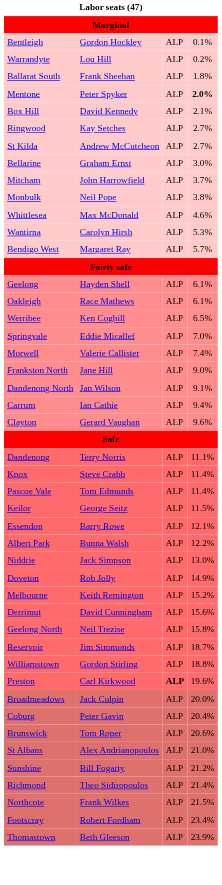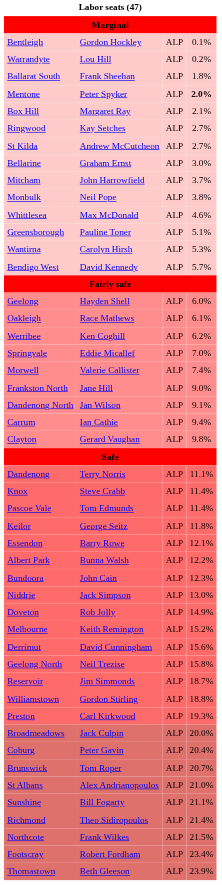 <table class="toccolours" cellpadding="5" cellspacing="0" style="float:left; margin-right:.5em; margin-top:.4em; font-size:90%;">
 <tr>
 <td COLSPAN=4 align="center"><strong>Labor seats (47)</strong></td>
 </tr>
 <tr>
 <td COLSPAN=4 align="center" bgcolor="red"><span><strong>Marginal</strong></span></td>
 </tr>
 <tr>
 <td align="left" bgcolor="FFCACA"><a href='#'>Bentleigh</a></td>
 <td align="left" bgcolor="FFCACA"><a href='#'>Gordon Hockley</a></td>
 <td align="left" bgcolor="FFCACA">ALP</td>
 <td align="center" bgcolor="FFCACA">0.1%</td>
 </tr>
 <tr>
 <td align="left" bgcolor="FFCACA"><a href='#'>Warrandyte</a></td>
 <td align="left" bgcolor="FFCACA"><a href='#'>Lou Hill</a></td>
 <td align="left" bgcolor="FFCACA">ALP</td>
 <td align="center" bgcolor="FFCACA">0.2%</td>
 </tr>
 <tr>
 <td align="left" bgcolor="FFCACA"><a href='#'>Ballarat South</a></td>
 <td align="left" bgcolor="FFCACA"><a href='#'>Frank Sheehan</a></td>
 <td align="left" bgcolor="FFCACA">ALP</td>
 <td align="center" bgcolor="FFCACA">1.8%</td>
 </tr>
 <tr>
 <td align="left" bgcolor="FFCACA"><a href='#'>Mentone</a></td>
 <td align="left" bgcolor="FFCACA"><a href='#'>Peter Spyker</a></td>
 <td align="left" bgcolor="FFCACA">ALP</td>
 <td align="center" bgcolor="FFCACA"><strong>2.0%</strong></td>
 </tr>
 <tr>
 <td align="left" bgcolor="FFCACA"><a href='#'>Box Hill</a></td>
-<td align="left" bgcolor="FFCACA"><a href='#'>David Kennedy</a></td>
+<td align="left" bgcolor="FFCACA"><a href='#'>Margaret Ray</a></td>
 <td align="left" bgcolor="FFCACA">ALP</td>
 <td align="center" bgcolor="FFCACA">2.1%</td>
 </tr>
 <tr>
 <td align="left" bgcolor="FFCACA"><a href='#'>Ringwood</a></td>
 <td align="left" bgcolor="FFCACA"><a href='#'>Kay Setches</a></td>
 <td align="left" bgcolor="FFCACA">ALP</td>
 <td align="center" bgcolor="FFCACA">2.7%</td>
 </tr>
 <tr>
 <td align="left" bgcolor="FFCACA"><a href='#'>St Kilda</a></td>
 <td align="left" bgcolor="FFCACA"><a href='#'>Andrew McCutcheon</a></td>
 <td align="left" bgcolor="FFCACA">ALP</td>
 <td align="center" bgcolor="FFCACA">2.7%</td>
 </tr>
 <tr>
 <td align="left" bgcolor="FFCACA"><a href='#'>Bellarine</a></td>
 <td align="left" bgcolor="FFCACA"><a href='#'>Graham Ernst</a></td>
 <td align="left" bgcolor="FFCACA">ALP</td>
 <td align="center" bgcolor="FFCACA">3.0%</td>
 </tr>
 <tr>
 <td align="left" bgcolor="FFCACA"><a href='#'>Mitcham</a></td>
 <td align="left" bgcolor="FFCACA"><a href='#'>John Harrowfield</a></td>
 <td align="left" bgcolor="FFCACA">ALP</td>
 <td align="center" bgcolor="FFCACA">3.7%</td>
 </tr>
 <tr>
 <td align="left" bgcolor="FFCACA"><a href='#'>Monbulk</a></td>
 <td align="left" bgcolor="FFCACA"><a href='#'>Neil Pope</a></td>
 <td align="left" bgcolor="FFCACA">ALP</td>
 <td align="center" bgcolor="FFCACA">3.8%</td>
 </tr>
 <tr>
 <td align="left" bgcolor="FFCACA"><a href='#'>Whittlesea</a></td>
 <td align="left" bgcolor="FFCACA"><a href='#'>Max McDonald</a></td>
 <td align="left" bgcolor="FFCACA">ALP</td>
 <td align="center" bgcolor="FFCACA">4.6%</td>
 </tr>
 <tr>
+<td align="left" bgcolor="FFCACA"><a href='#'>Greensborough</a></td>
+<td align="left" bgcolor="FFCACA"><a href='#'>Pauline Toner</a></td>
+<td align="left" bgcolor="FFCACA">ALP</td>
+<td align="center" bgcolor="FFCACA">5.1%</td>
+</tr>
+<tr>
 <td align="left" bgcolor="FFCACA"><a href='#'>Wantirna</a></td>
 <td align="left" bgcolor="FFCACA"><a href='#'>Carolyn Hirsh</a></td>
 <td align="left" bgcolor="FFCACA">ALP</td>
 <td align="center" bgcolor="FFCACA">5.3%</td>
 </tr>
 <tr>
 <td align="left" bgcolor="FFCACA"><a href='#'>Bendigo West</a></td>
-<td align="left" bgcolor="FFCACA"><a href='#'>Margaret Ray</a></td>
+<td align="left" bgcolor="FFCACA"><a href='#'>David Kennedy</a></td>
 <td align="left" bgcolor="FFCACA">ALP</td>
 <td align="center" bgcolor="FFCACA">5.7%</td>
 </tr>
 <tr>
 <td COLSPAN=4 align="center" bgcolor="red"><span><strong>Fairly safe</strong></span></td>
 </tr>
 <tr>
 <td align="left" bgcolor="FF8D8D"><a href='#'>Geelong</a></td>
 <td align="left" bgcolor="FF8D8D"><a href='#'>Hayden Shell</a></td>
 <td align="left" bgcolor="FF8D8D">ALP</td>
-<td align="center" bgcolor="FF8D8D">6.1%</td>
+<td align="center" bgcolor="FF8D8D">6.0%</td>
 </tr>
 <tr>
 <td align="left" bgcolor="FF8D8D"><a href='#'>Oakleigh</a></td>
 <td align="left" bgcolor="FF8D8D"><a href='#'>Race Mathews</a></td>
 <td align="left" bgcolor="FF8D8D">ALP</td>
 <td align="center" bgcolor="FF8D8D">6.1%</td>
 </tr>
 <tr>
 <td align="left" bgcolor="FF8D8D"><a href='#'>Werribee</a></td>
 <td align="left" bgcolor="FF8D8D"><a href='#'>Ken Coghill</a></td>
 <td align="left" bgcolor="FF8D8D">ALP</td>
-<td align="center" bgcolor="FF8D8D">6.5%</td>
+<td align="center" bgcolor="FF8D8D">6.2%</td>
 </tr>
 <tr>
 <td align="left" bgcolor="FF8D8D"><a href='#'>Springvale</a></td>
 <td align="left" bgcolor="FF8D8D"><a href='#'>Eddie Micallef</a></td>
 <td align="left" bgcolor="FF8D8D">ALP</td>
 <td align="center" bgcolor="FF8D8D">7.0%</td>
 </tr>
 <tr>
 <td align="left" bgcolor="FF8D8D"><a href='#'>Morwell</a></td>
 <td align="left" bgcolor="FF8D8D"><a href='#'>Valerie Callister</a></td>
 <td align="left" bgcolor="FF8D8D">ALP</td>
 <td align="center" bgcolor="FF8D8D">7.4%</td>
 </tr>
 <tr>
 <td align="left" bgcolor="FF8D8D"><a href='#'>Frankston North</a></td>
 <td align="left" bgcolor="FF8D8D"><a href='#'>Jane Hill</a></td>
 <td align="left" bgcolor="FF8D8D">ALP</td>
 <td align="center" bgcolor="FF8D8D">9.0%</td>
 </tr>
 <tr>
 <td align="left" bgcolor="FF8D8D"><a href='#'>Dandenong North</a></td>
 <td align="left" bgcolor="FF8D8D"><a href='#'>Jan Wilson</a></td>
 <td align="left" bgcolor="FF8D8D">ALP</td>
 <td align="center" bgcolor="FF8D8D">9.1%</td>
 </tr>
 <tr>
 <td align="left" bgcolor="FF8D8D"><a href='#'>Carrum</a></td>
 <td align="left" bgcolor="FF8D8D"><a href='#'>Ian Cathie</a></td>
 <td align="left" bgcolor="FF8D8D">ALP</td>
 <td align="center" bgcolor="FF8D8D">9.4%</td>
 </tr>
 <tr>
 <td align="left" bgcolor="FF8D8D"><a href='#'>Clayton</a></td>
 <td align="left" bgcolor="FF8D8D"><a href='#'>Gerard Vaughan</a></td>
 <td align="left" bgcolor="FF8D8D">ALP</td>
-<td align="center" bgcolor="FF8D8D">9.6%</td>
+<td align="center" bgcolor="FF8D8D">9.8%</td>
 </tr>
 <tr>
 <td COLSPAN=4 align="center" bgcolor="red"><span><strong>Safe</strong></span></td>
 </tr>
 <tr>
 <td align="left" bgcolor="FF6B6B"><a href='#'>Dandenong</a></td>
 <td align="left" bgcolor="FF6B6B"><a href='#'>Terry Norris</a></td>
 <td align="left" bgcolor="FF6B6B">ALP</td>
 <td align="center" bgcolor="FF6B6B">11.1%</td>
 </tr>
 <tr>
 <td align="left" bgcolor="FF6B6B"><a href='#'>Knox</a></td>
 <td align="left" bgcolor="FF6B6B"><a href='#'>Steve Crabb</a></td>
 <td align="left" bgcolor="FF6B6B">ALP</td>
 <td align="center" bgcolor="FF6B6B">11.4%</td>
 </tr>
 <tr>
 <td align="left" bgcolor="FF6B6B"><a href='#'>Pascoe Vale</a></td>
 <td align="left" bgcolor="FF6B6B"><a href='#'>Tom Edmunds</a></td>
 <td align="left" bgcolor="FF6B6B">ALP</td>
 <td align="center" bgcolor="FF6B6B">11.4%</td>
 </tr>
 <tr>
 <td align="left" bgcolor="FF6B6B"><a href='#'>Keilor</a></td>
 <td align="left" bgcolor="FF6B6B"><a href='#'>George Seitz</a></td>
 <td align="left" bgcolor="FF6B6B">ALP</td>
-<td align="center" bgcolor="FF6B6B">11.5%</td>
+<td align="center" bgcolor="FF6B6B">11.8%</td>
 </tr>
 <tr>
 <td align="left" bgcolor="FF6B6B"><a href='#'>Essendon</a></td>
 <td align="left" bgcolor="FF6B6B"><a href='#'>Barry Rowe</a></td>
 <td align="left" bgcolor="FF6B6B">ALP</td>
 <td align="center" bgcolor="FF6B6B">12.1%</td>
 </tr>
 <tr>
 <td align="left" bgcolor="FF6B6B"><a href='#'>Albert Park</a></td>
 <td align="left" bgcolor="FF6B6B"><a href='#'>Bunna Walsh</a></td>
 <td align="left" bgcolor="FF6B6B">ALP</td>
 <td align="center" bgcolor="FF6B6B">12.2%</td>
+</tr>
+<tr>
+<td align="left" bgcolor="FF6B6B"><a href='#'>Bundoora</a></td>
+<td align="left" bgcolor="FF6B6B"><a href='#'>John Cain</a></td>
+<td align="left" bgcolor="FF6B6B">ALP</td>
+<td align="center" bgcolor="FF6B6B">12.3%</td>
 </tr>
 <tr>
 <td align="left" bgcolor="FF6B6B"><a href='#'>Niddrie</a></td>
 <td align="left" bgcolor="FF6B6B"><a href='#'>Jack Simpson</a></td>
 <td align="left" bgcolor="FF6B6B">ALP</td>
 <td align="center" bgcolor="FF6B6B">13.0%</td>
 </tr>
 <tr>
 <td align="left" bgcolor="FF6B6B"><a href='#'>Doveton</a></td>
 <td align="left" bgcolor="FF6B6B"><a href='#'>Rob Jolly</a></td>
 <td align="left" bgcolor="FF6B6B">ALP</td>
 <td align="center" bgcolor="FF6B6B">14.9%</td>
 </tr>
 <tr>
 <td align="left" bgcolor="FF6B6B"><a href='#'>Melbourne</a></td>
 <td align="left" bgcolor="FF6B6B"><a href='#'>Keith Remington</a></td>
 <td align="left" bgcolor="FF6B6B">ALP</td>
 <td align="center" bgcolor="FF6B6B">15.2%</td>
 </tr>
 <tr>
 <td align="left" bgcolor="FF6B6B"><a href='#'>Derrimut</a></td>
 <td align="left" bgcolor="FF6B6B"><a href='#'>David Cunningham</a></td>
 <td align="left" bgcolor="FF6B6B">ALP</td>
 <td align="center" bgcolor="FF6B6B">15.6%</td>
 </tr>
 <tr>
 <td align="left" bgcolor="FF6B6B"><a href='#'>Geelong North</a></td>
 <td align="left" bgcolor="FF6B6B"><a href='#'>Neil Trezise</a></td>
 <td align="left" bgcolor="FF6B6B">ALP</td>
 <td align="center" bgcolor="FF6B6B">15.8%</td>
 </tr>
 <tr>
 <td align="left" bgcolor="FF6B6B"><a href='#'>Reservoir</a></td>
 <td align="left" bgcolor="FF6B6B"><a href='#'>Jim Simmonds</a></td>
 <td align="left" bgcolor="FF6B6B">ALP</td>
 <td align="center" bgcolor="FF6B6B">18.7%</td>
 </tr>
 <tr>
 <td align="left" bgcolor="FF6B6B"><a href='#'>Williamstown</a></td>
 <td align="left" bgcolor="FF6B6B"><a href='#'>Gordon Stirling</a></td>
 <td align="left" bgcolor="FF6B6B">ALP</td>
 <td align="center" bgcolor="FF6B6B">18.8%</td>
 </tr>
 <tr>
 <td align="left" bgcolor="FF6B6B"><a href='#'>Preston</a></td>
 <td align="left" bgcolor="FF6B6B"><a href='#'>Carl Kirkwood</a></td>
-<td align="left" bgcolor="FF6B6B"><strong>ALP</strong></td>
-<td align="center" bgcolor="FF6B6B">19.6%</td>
+<td align="left" bgcolor="FF6B6B">ALP</td>
+<td align="center" bgcolor="FF6B6B">19.3%</td>
 </tr>
 <tr>
 <td align="left" bgcolor="DF716D"><a href='#'>Broadmeadows</a></td>
 <td align="left" bgcolor="DF716D"><a href='#'>Jack Culpin</a></td>
 <td align="left" bgcolor="DF716D">ALP</td>
 <td align="center" bgcolor="DF716D">20.0%</td>
 </tr>
 <tr>
 <td align="left" bgcolor="DF716D"><a href='#'>Coburg</a></td>
 <td align="left" bgcolor="DF716D"><a href='#'>Peter Gavin</a></td>
 <td align="left" bgcolor="DF716D">ALP</td>
 <td align="center" bgcolor="DF716D">20.4%</td>
 </tr>
 <tr>
 <td align="left" bgcolor="DF716D"><a href='#'>Brunswick</a></td>
 <td align="left" bgcolor="DF716D"><a href='#'>Tom Roper</a></td>
 <td align="left" bgcolor="DF716D">ALP</td>
-<td align="center" bgcolor="DF716D">20.6%</td>
+<td align="center" bgcolor="DF716D">20.7%</td>
 </tr>
 <tr>
 <td align="left" bgcolor="DF716D"><a href='#'>St Albans</a></td>
 <td align="left" bgcolor="DF716D"><a href='#'>Alex Andrianopoulos</a></td>
 <td align="left" bgcolor="DF716D">ALP</td>
 <td align="center" bgcolor="DF716D">21.0%</td>
 </tr>
 <tr>
 <td align="left" bgcolor="DF716D"><a href='#'>Sunshine</a></td>
 <td align="left" bgcolor="DF716D"><a href='#'>Bill Fogarty</a></td>
 <td align="left" bgcolor="DF716D">ALP</td>
-<td align="center" bgcolor="DF716D">21.2%</td>
+<td align="center" bgcolor="DF716D">21.1%</td>
 </tr>
 <tr>
 <td align="left" bgcolor="DF716D"><a href='#'>Richmond</a></td>
 <td align="left" bgcolor="DF716D"><a href='#'>Theo Sidiropoulos</a></td>
 <td align="left" bgcolor="DF716D">ALP</td>
 <td align="center" bgcolor="DF716D">21.4%</td>
 </tr>
 <tr>
 <td align="left" bgcolor="DF716D"><a href='#'>Northcote</a></td>
 <td align="left" bgcolor="DF716D"><a href='#'>Frank Wilkes</a></td>
 <td align="left" bgcolor="DF716D">ALP</td>
 <td align="center" bgcolor="DF716D">21.5%</td>
 </tr>
 <tr>
 <td align="left" bgcolor="DF716D"><a href='#'>Footscray</a></td>
 <td align="left" bgcolor="DF716D"><a href='#'>Robert Fordham</a></td>
 <td align="left" bgcolor="DF716D">ALP</td>
 <td align="center" bgcolor="DF716D">23.4%</td>
 </tr>
 <tr>
 <td align="left" bgcolor="DF716D"><a href='#'>Thomastown</a></td>
 <td align="left" bgcolor="DF716D"><a href='#'>Beth Gleeson</a></td>
 <td align="left" bgcolor="DF716D">ALP</td>
 <td align="center" bgcolor="DF716D">23.9%</td>
 </tr>
 <tr>
 </tr>
 </table>
